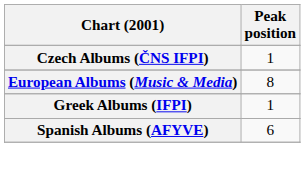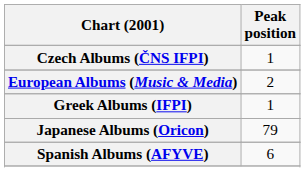 <table class="wikitable sortable plainrowheaders" style="text-align:center">
 <tr>
 <th scope="col">Chart (2001)</th>
 <th scope="col">Peak<br>position</th>
 </tr>
 <tr>
 </tr>
 <tr>
 </tr>
 <tr>
 </tr>
 <tr>
 </tr>
 <tr>
 </tr>
 <tr>
 <th scope="row">Czech Albums (<a href='#'>ČNS IFPI</a>)</th>
 <td>1</td>
 </tr>
 <tr>
 </tr>
 <tr>
 </tr>
 <tr>
 <th scope="row"><a href='#'>European Albums</a> (<em><a href='#'>Music & Media</a></em>)</th>
-<td>8</td>
+<td>2</td>
 </tr>
 <tr>
 </tr>
 <tr>
 </tr>
 <tr>
 </tr>
 <tr>
 <th scope="row">Greek Albums (<a href='#'>IFPI</a>)</th>
 <td>1</td>
 </tr>
 <tr>
 </tr>
 <tr>
 </tr>
 <tr>
+</tr>
+<tr>
+<th scope="row">Japanese Albums (<a href='#'>Oricon</a>)</th>
+<td>79</td>
 </tr>
 <tr>
 </tr>
 <tr>
 </tr>
 <tr>
 </tr>
 <tr>
 <th scope="row">Spanish Albums (<a href='#'>AFYVE</a>)</th>
 <td>6</td>
 </tr>
 <tr>
 </tr>
 <tr>
 </tr>
 <tr>
 </tr>
 <tr>
 </tr>
 <tr>
 </tr>
 </table>
